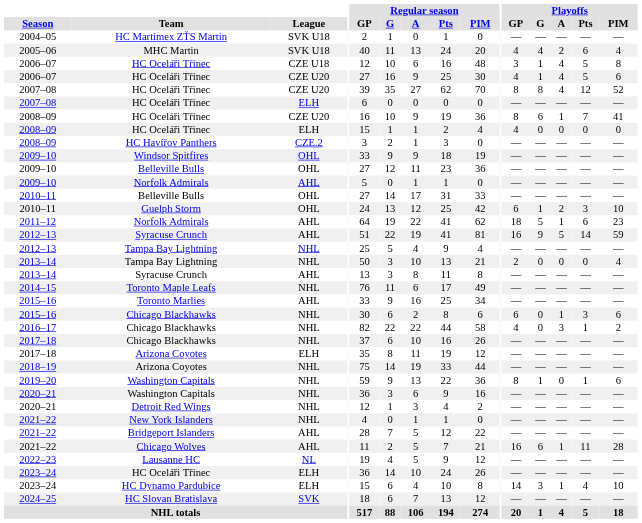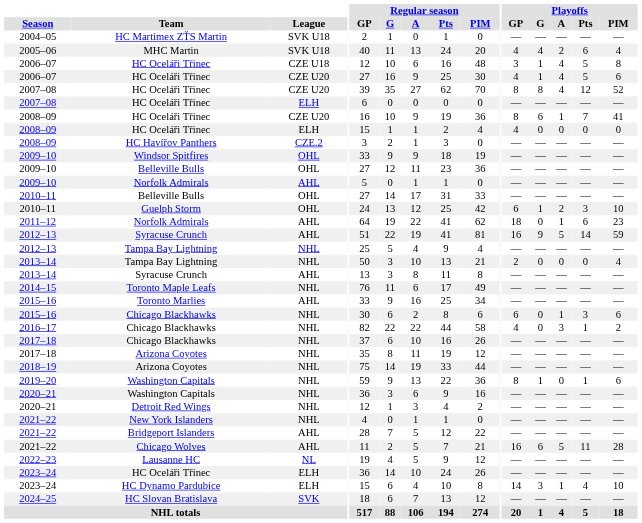 <table border="0" cellpadding="1" cellspacing="0" style="text-align:center; width:60em;">
 <tr bgcolor="#e0e0e0">
 <th colspan="3" bgcolor="#ffffff"></th>
 <th rowspan="101" bgcolor="#ffffff"></th>
 <th colspan="5"><a href='#'>Regular season</a></th>
 <th rowspan="101" bgcolor="#ffffff"></th>
 <th colspan="5"><a href='#'>Playoffs</a></th>
 </tr>
 <tr bgcolor="#e0e0e0">
 <th><a href='#'>Season</a></th>
 <th>Team</th>
 <th>League</th>
 <th>GP</th>
 <th><a href='#'>G</a></th>
 <th><a href='#'>A</a></th>
 <th><a href='#'>Pts</a></th>
 <th><a href='#'>PIM</a></th>
 <th>GP</th>
 <th>G</th>
 <th>A</th>
 <th>Pts</th>
 <th>PIM</th>
 </tr>
 <tr>
 <td>2004–05</td>
 <td><a href='#'>HC Martimex ZŤS Martin</a></td>
 <td>SVK U18</td>
 <td>2</td>
 <td>1</td>
 <td>0</td>
 <td>1</td>
 <td>0</td>
 <td>—</td>
 <td>—</td>
 <td>—</td>
 <td>—</td>
 <td>—</td>
 </tr>
 <tr bgcolor="#f0f0f0">
 <td>2005–06</td>
 <td>MHC Martin</td>
 <td>SVK U18</td>
 <td>40</td>
 <td>11</td>
 <td>13</td>
 <td>24</td>
 <td>20</td>
 <td>4</td>
 <td>4</td>
 <td>2</td>
 <td>6</td>
 <td>4</td>
 </tr>
 <tr>
 <td>2006–07</td>
 <td><a href='#'>HC Oceláři Třinec</a></td>
 <td>CZE U18</td>
 <td>12</td>
 <td>10</td>
 <td>6</td>
 <td>16</td>
 <td>48</td>
 <td>3</td>
 <td>1</td>
 <td>4</td>
 <td>5</td>
 <td>8</td>
 </tr>
 <tr bgcolor="#f0f0f0">
 <td>2006–07</td>
 <td>HC Oceláři Třinec</td>
 <td>CZE U20</td>
 <td>27</td>
 <td>16</td>
 <td>9</td>
 <td>25</td>
 <td>30</td>
 <td>4</td>
 <td>1</td>
 <td>4</td>
 <td>5</td>
 <td>6</td>
 </tr>
 <tr>
 <td>2007–08</td>
 <td>HC Oceláři Třinec</td>
 <td>CZE U20</td>
 <td>39</td>
 <td>35</td>
 <td>27</td>
 <td>62</td>
 <td>70</td>
 <td>8</td>
 <td>8</td>
 <td>4</td>
 <td>12</td>
 <td>52</td>
 </tr>
 <tr bgcolor="#f0f0f0">
 <td><a href='#'>2007–08</a></td>
 <td>HC Oceláři Třinec</td>
 <td><a href='#'>ELH</a></td>
 <td>6</td>
 <td>0</td>
 <td>0</td>
 <td>0</td>
 <td>0</td>
 <td>—</td>
 <td>—</td>
 <td>—</td>
 <td>—</td>
 <td>—</td>
 </tr>
 <tr>
 <td>2008–09</td>
 <td>HC Oceláři Třinec</td>
 <td>CZE U20</td>
 <td>16</td>
 <td>10</td>
 <td>9</td>
 <td>19</td>
 <td>36</td>
 <td>8</td>
 <td>6</td>
 <td>1</td>
 <td>7</td>
 <td>41</td>
 </tr>
 <tr bgcolor="#f0f0f0">
 <td><a href='#'>2008–09</a></td>
 <td>HC Oceláři Třinec</td>
 <td>ELH</td>
 <td>15</td>
 <td>1</td>
 <td>1</td>
 <td>2</td>
 <td>4</td>
 <td>4</td>
 <td>0</td>
 <td>0</td>
 <td>0</td>
 <td>0</td>
 </tr>
 <tr>
 <td><a href='#'>2008–09</a></td>
 <td><a href='#'>HC Havířov Panthers</a></td>
 <td><a href='#'>CZE.2</a></td>
 <td>3</td>
 <td>2</td>
 <td>1</td>
 <td>3</td>
 <td>0</td>
 <td>—</td>
 <td>—</td>
 <td>—</td>
 <td>—</td>
 <td>—</td>
 </tr>
 <tr bgcolor="#f0f0f0">
 <td><a href='#'>2009–10</a></td>
 <td><a href='#'>Windsor Spitfires</a></td>
 <td><a href='#'>OHL</a></td>
 <td>33</td>
 <td>9</td>
 <td>9</td>
 <td>18</td>
 <td>19</td>
 <td>—</td>
 <td>—</td>
 <td>—</td>
 <td>—</td>
 <td>—</td>
 </tr>
 <tr>
 <td>2009–10</td>
 <td><a href='#'>Belleville Bulls</a></td>
 <td>OHL</td>
 <td>27</td>
 <td>12</td>
 <td>11</td>
 <td>23</td>
 <td>36</td>
 <td>—</td>
 <td>—</td>
 <td>—</td>
 <td>—</td>
 <td>—</td>
 </tr>
 <tr bgcolor="#f0f0f0">
 <td><a href='#'>2009–10</a></td>
 <td><a href='#'>Norfolk Admirals</a></td>
 <td><a href='#'>AHL</a></td>
 <td>5</td>
 <td>0</td>
 <td>1</td>
 <td>1</td>
 <td>0</td>
 <td>—</td>
 <td>—</td>
 <td>—</td>
 <td>—</td>
 <td>—</td>
 </tr>
 <tr>
 <td><a href='#'>2010–11</a></td>
 <td>Belleville Bulls</td>
 <td>OHL</td>
 <td>27</td>
 <td>14</td>
 <td>17</td>
 <td>31</td>
 <td>33</td>
 <td>—</td>
 <td>—</td>
 <td>—</td>
 <td>—</td>
 <td>—</td>
 </tr>
 <tr bgcolor="#f0f0f0">
 <td>2010–11</td>
 <td><a href='#'>Guelph Storm</a></td>
 <td>OHL</td>
 <td>24</td>
 <td>13</td>
 <td>12</td>
 <td>25</td>
 <td>42</td>
 <td>6</td>
 <td>1</td>
 <td>2</td>
 <td>3</td>
 <td>10</td>
 </tr>
 <tr>
 <td><a href='#'>2011–12</a></td>
 <td><a href='#'>Norfolk Admirals</a></td>
 <td>AHL</td>
 <td>64</td>
 <td>19</td>
 <td>22</td>
 <td>41</td>
 <td>62</td>
 <td>18</td>
-<td>5</td>
+<td>0</td>
 <td>1</td>
 <td>6</td>
 <td>23</td>
 </tr>
 <tr bgcolor="#f0f0f0">
 <td><a href='#'>2012–13</a></td>
 <td><a href='#'>Syracuse Crunch</a></td>
 <td>AHL</td>
 <td>51</td>
 <td>22</td>
 <td>19</td>
 <td>41</td>
 <td>81</td>
 <td>16</td>
 <td>9</td>
 <td>5</td>
 <td>14</td>
 <td>59</td>
 </tr>
 <tr>
 <td><a href='#'>2012–13</a></td>
 <td><a href='#'>Tampa Bay Lightning</a></td>
 <td><a href='#'>NHL</a></td>
 <td>25</td>
 <td>5</td>
 <td>4</td>
 <td>9</td>
 <td>4</td>
 <td>—</td>
 <td>—</td>
 <td>—</td>
 <td>—</td>
 <td>—</td>
 </tr>
 <tr bgcolor="#f0f0f0">
 <td><a href='#'>2013–14</a></td>
 <td>Tampa Bay Lightning</td>
 <td>NHL</td>
 <td>50</td>
 <td>3</td>
 <td>10</td>
 <td>13</td>
 <td>21</td>
 <td>2</td>
 <td>0</td>
 <td>0</td>
 <td>0</td>
 <td>4</td>
 </tr>
 <tr>
 <td><a href='#'>2013–14</a></td>
 <td>Syracuse Crunch</td>
 <td>AHL</td>
 <td>13</td>
 <td>3</td>
 <td>8</td>
 <td>11</td>
 <td>8</td>
 <td>—</td>
 <td>—</td>
 <td>—</td>
 <td>—</td>
 <td>—</td>
 </tr>
 <tr bgcolor="#f0f0f0">
 <td><a href='#'>2014–15</a></td>
 <td><a href='#'>Toronto Maple Leafs</a></td>
 <td>NHL</td>
 <td>76</td>
 <td>11</td>
 <td>6</td>
 <td>17</td>
 <td>49</td>
 <td>—</td>
 <td>—</td>
 <td>—</td>
 <td>—</td>
 <td>—</td>
 </tr>
 <tr>
 <td><a href='#'>2015–16</a></td>
 <td><a href='#'>Toronto Marlies</a></td>
 <td>AHL</td>
 <td>33</td>
 <td>9</td>
 <td>16</td>
 <td>25</td>
 <td>34</td>
 <td>—</td>
 <td>—</td>
 <td>—</td>
 <td>—</td>
 <td>—</td>
 </tr>
 <tr bgcolor="#f0f0f0">
 <td><a href='#'>2015–16</a></td>
 <td><a href='#'>Chicago Blackhawks</a></td>
 <td>NHL</td>
 <td>30</td>
 <td>6</td>
 <td>2</td>
 <td>8</td>
 <td>6</td>
 <td>6</td>
 <td>0</td>
 <td>1</td>
 <td>3</td>
 <td>6</td>
 </tr>
 <tr>
 <td><a href='#'>2016–17</a></td>
 <td>Chicago Blackhawks</td>
 <td>NHL</td>
 <td>82</td>
 <td>22</td>
 <td>22</td>
 <td>44</td>
 <td>58</td>
 <td>4</td>
 <td>0</td>
 <td>3</td>
 <td>1</td>
 <td>2</td>
 </tr>
 <tr bgcolor="#f0f0f0">
 <td><a href='#'>2017–18</a></td>
 <td>Chicago Blackhawks</td>
 <td>NHL</td>
 <td>37</td>
 <td>6</td>
 <td>10</td>
 <td>16</td>
 <td>26</td>
 <td>—</td>
 <td>—</td>
 <td>—</td>
 <td>—</td>
 <td>—</td>
 </tr>
 <tr>
 <td>2017–18</td>
 <td><a href='#'>Arizona Coyotes</a></td>
-<td>ELH</td>
+<td>NHL</td>
 <td>35</td>
 <td>8</td>
 <td>11</td>
 <td>19</td>
 <td>12</td>
 <td>—</td>
 <td>—</td>
 <td>—</td>
 <td>—</td>
 <td>—</td>
 </tr>
 <tr bgcolor="#f0f0f0">
 <td><a href='#'>2018–19</a></td>
 <td>Arizona Coyotes</td>
 <td>NHL</td>
 <td>75</td>
 <td>14</td>
 <td>19</td>
 <td>33</td>
 <td>44</td>
 <td>—</td>
 <td>—</td>
 <td>—</td>
 <td>—</td>
 <td>—</td>
 </tr>
 <tr>
 <td><a href='#'>2019–20</a></td>
 <td><a href='#'>Washington Capitals</a></td>
 <td>NHL</td>
 <td>59</td>
 <td>9</td>
 <td>13</td>
 <td>22</td>
 <td>36</td>
 <td>8</td>
 <td>1</td>
 <td>0</td>
 <td>1</td>
 <td>6</td>
 </tr>
 <tr bgcolor="#f0f0f0">
 <td><a href='#'>2020–21</a></td>
 <td>Washington Capitals</td>
 <td>NHL</td>
 <td>36</td>
 <td>3</td>
 <td>6</td>
 <td>9</td>
 <td>16</td>
 <td>—</td>
 <td>—</td>
 <td>—</td>
 <td>—</td>
 <td>—</td>
 </tr>
 <tr>
 <td>2020–21</td>
 <td><a href='#'>Detroit Red Wings</a></td>
 <td>NHL</td>
 <td>12</td>
 <td>1</td>
 <td>3</td>
 <td>4</td>
 <td>2</td>
 <td>—</td>
 <td>—</td>
 <td>—</td>
 <td>—</td>
 <td>—</td>
 </tr>
 <tr bgcolor="#f0f0f0">
 <td><a href='#'>2021–22</a></td>
 <td><a href='#'>New York Islanders</a></td>
 <td>NHL</td>
 <td>4</td>
 <td>0</td>
 <td>1</td>
 <td>1</td>
 <td>0</td>
 <td>—</td>
 <td>—</td>
 <td>—</td>
 <td>—</td>
 <td>—</td>
 </tr>
 <tr>
 <td><a href='#'>2021–22</a></td>
 <td><a href='#'>Bridgeport Islanders</a></td>
 <td>AHL</td>
 <td>28</td>
 <td>7</td>
 <td>5</td>
 <td>12</td>
 <td>22</td>
 <td>—</td>
 <td>—</td>
 <td>—</td>
 <td>—</td>
 <td>—</td>
 </tr>
 <tr bgcolor="#f0f0f0">
 <td>2021–22</td>
 <td><a href='#'>Chicago Wolves</a></td>
 <td>AHL</td>
 <td>11</td>
 <td>2</td>
 <td>5</td>
 <td>7</td>
 <td>21</td>
 <td>16</td>
 <td>6</td>
-<td>1</td>
+<td>5</td>
 <td>11</td>
 <td>28</td>
 </tr>
 <tr>
 <td><a href='#'>2022–23</a></td>
 <td><a href='#'>Lausanne HC</a></td>
 <td><a href='#'>NL</a></td>
 <td>19</td>
 <td>4</td>
 <td>5</td>
 <td>9</td>
 <td>12</td>
 <td>—</td>
 <td>—</td>
 <td>—</td>
 <td>—</td>
 <td>—</td>
 </tr>
 <tr bgcolor="#f0f0f0">
 <td><a href='#'>2023–24</a></td>
 <td>HC Oceláři Třinec</td>
 <td>ELH</td>
 <td>36</td>
 <td>14</td>
 <td>10</td>
 <td>24</td>
 <td>26</td>
 <td>—</td>
 <td>—</td>
 <td>—</td>
 <td>—</td>
 <td>—</td>
 </tr>
 <tr>
 <td>2023–24</td>
 <td><a href='#'>HC Dynamo Pardubice</a></td>
 <td>ELH</td>
 <td>15</td>
 <td>6</td>
 <td>4</td>
 <td>10</td>
 <td>8</td>
 <td>14</td>
 <td>3</td>
 <td>1</td>
 <td>4</td>
 <td>10</td>
 </tr>
 <tr bgcolor="#f0f0f0">
 <td><a href='#'>2024–25</a></td>
 <td><a href='#'>HC Slovan Bratislava</a></td>
 <td><a href='#'>SVK</a></td>
 <td>18</td>
 <td>6</td>
 <td>7</td>
 <td>13</td>
 <td>12</td>
 <td>—</td>
 <td>—</td>
 <td>—</td>
 <td>—</td>
 <td>—</td>
 </tr>
 <tr bgcolor="#e0e0e0">
 <th colspan="3">NHL totals</th>
 <th>517</th>
 <th>88</th>
 <th>106</th>
 <th>194</th>
 <th>274</th>
 <th>20</th>
 <th>1</th>
 <th>4</th>
 <th>5</th>
 <th>18</th>
 </tr>
 </table>
